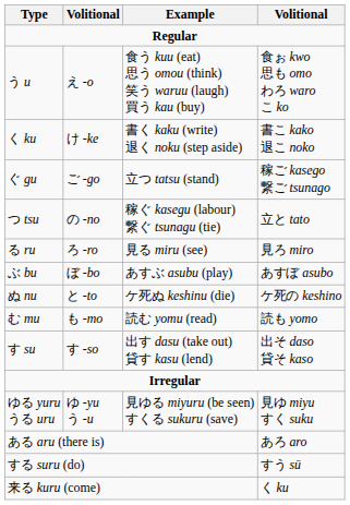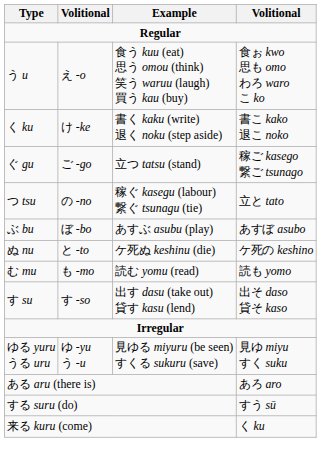 <table class="wikitable"  style="float:right; margin-left:15px; margin-top:0px">
 <tr>
 <th>Type</th>
 <th>Volitional</th>
 <th>Example</th>
 <th>Volitional</th>
 </tr>
 <tr>
 <td colspan = 4 align="center"><strong>Regular</strong></td>
 </tr>
 <tr>
 <td>う <em>u</em></td>
 <td>え <em>-o</em></td>
 <td>食う <em>kuu</em> (eat)<br> 思う <em>omou</em> (think)<br> 笑う <em>waruu</em> (laugh)<br>買う <em>kau</em> (buy)</td>
 <td>食ぉ <em>kwo</em><br> 思も <em>omo</em><br> わろ <em>waro</em><br>こ <em>ko</em></td>
 </tr>
 <tr>
 <td>く <em>ku</em></td>
 <td>け <em>-ke</em></td>
 <td>書く <em>kaku</em> (write)<br>退く <em>noku</em> (step aside)</td>
 <td>書こ <em>kako</em><br>退こ <em>noko</em></td>
 </tr>
 <tr>
 <td>ぐ <em>gu</em></td>
 <td>ご <em>-go</em></td>
 <td>立つ <em>tatsu</em> (stand)</td>
 <td>稼ご <em>kasego</em><br>繋ご <em>tsunago</em></td>
 </tr>
 <tr>
 <td>つ <em>tsu</em></td>
 <td>の <em>-no</em></td>
 <td>稼ぐ <em>kasegu</em> (labour)<br>繋ぐ <em>tsunagu</em> (tie)</td>
 <td>立と <em>tato</em></td>
-</tr>
-<tr>
-<td>る <em>ru</em></td>
-<td>ろ <em>-ro</em></td>
-<td>見る <em>miru</em> (see)</td>
-<td>見ろ <em>miro</em></td>
 </tr>
 <tr>
 <td>ぶ <em>bu</em></td>
 <td>ぼ <em>-bo</em></td>
 <td>あすぶ <em>asubu</em> (play)</td>
 <td>あすぼ <em>asubo</em></td>
 </tr>
 <tr>
 <td>ぬ <em>nu</em></td>
 <td>と <em>-to</em></td>
 <td>ケ死ぬ <em>keshinu</em> (die)</td>
 <td>ケ死の <em>keshino</em></td>
 </tr>
 <tr>
 <td>む <em>mu</em></td>
 <td>も <em>-mo</em></td>
 <td>読む <em>yomu</em> (read)</td>
 <td>読も <em>yomo</em></td>
 </tr>
 <tr>
 <td>す <em>su</em></td>
 <td>す <em>-so</em></td>
 <td>出す <em>dasu</em> (take out)<br>貸す <em>kasu</em> (lend)</td>
 <td>出そ <em>daso</em><br>貸そ <em>kaso</em></td>
 </tr>
 <tr>
 <td colspan = 4 align="center"><strong>Irregular</strong></td>
 </tr>
 <tr>
 <td>ゆる <em>yuru</em><br>うる <em>uru</em></td>
 <td>ゆ <em>-yu</em><br>う <em>-u</em></td>
 <td>見ゆる <em>miyuru</em> (be seen)<br>すくる <em>sukuru</em> (save)</td>
 <td>見ゆ <em>miyu</em><br>すく <em>suku</em></td>
 </tr>
 <tr>
 <td colspan="3">ある <em>aru</em> (there is)</td>
 <td>あろ <em>aro</em></td>
 </tr>
 <tr>
 <td colspan="3">する <em>suru</em> (do)</td>
 <td>すう <em>sū</em></td>
 </tr>
 <tr>
 <td colspan="3">来る <em>kuru</em> (come)</td>
 <td>く <em>ku</em></td>
 </tr>
 </table>
